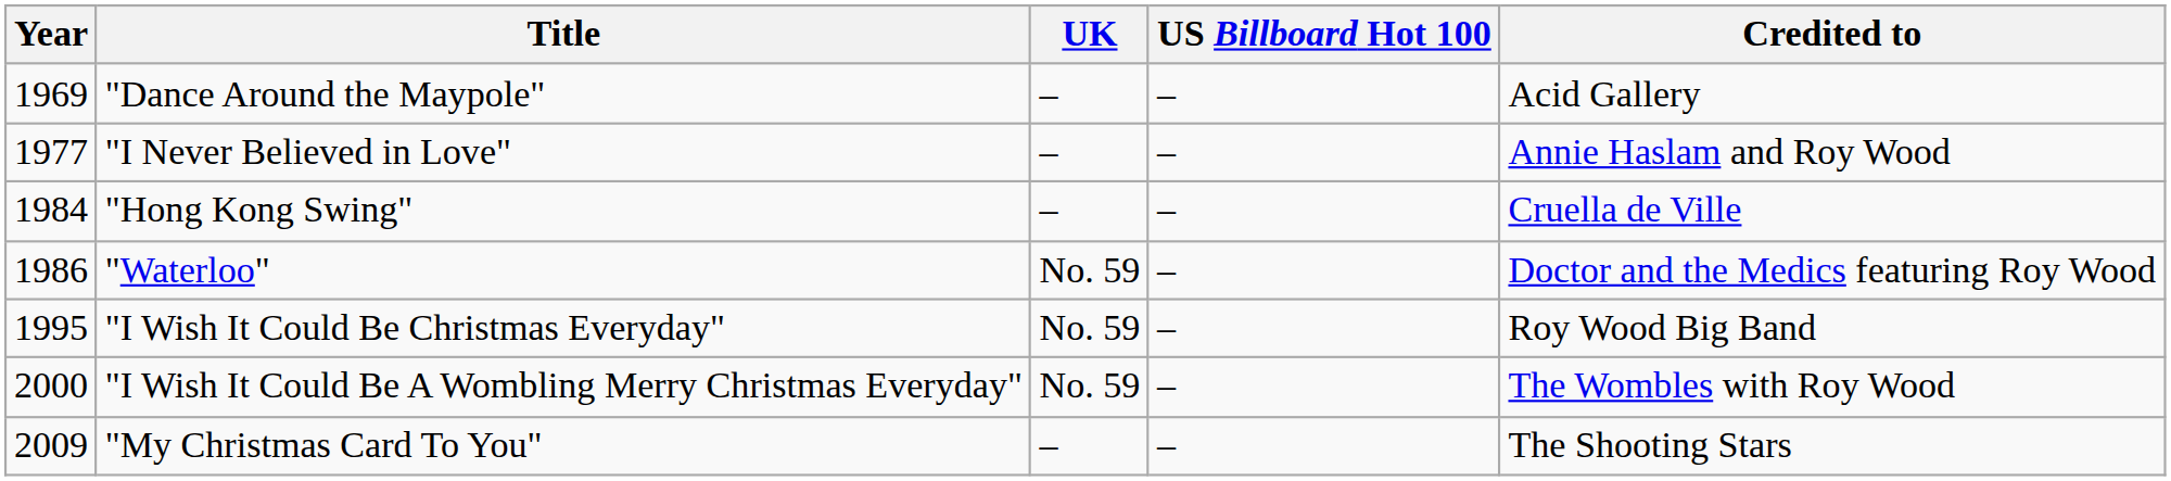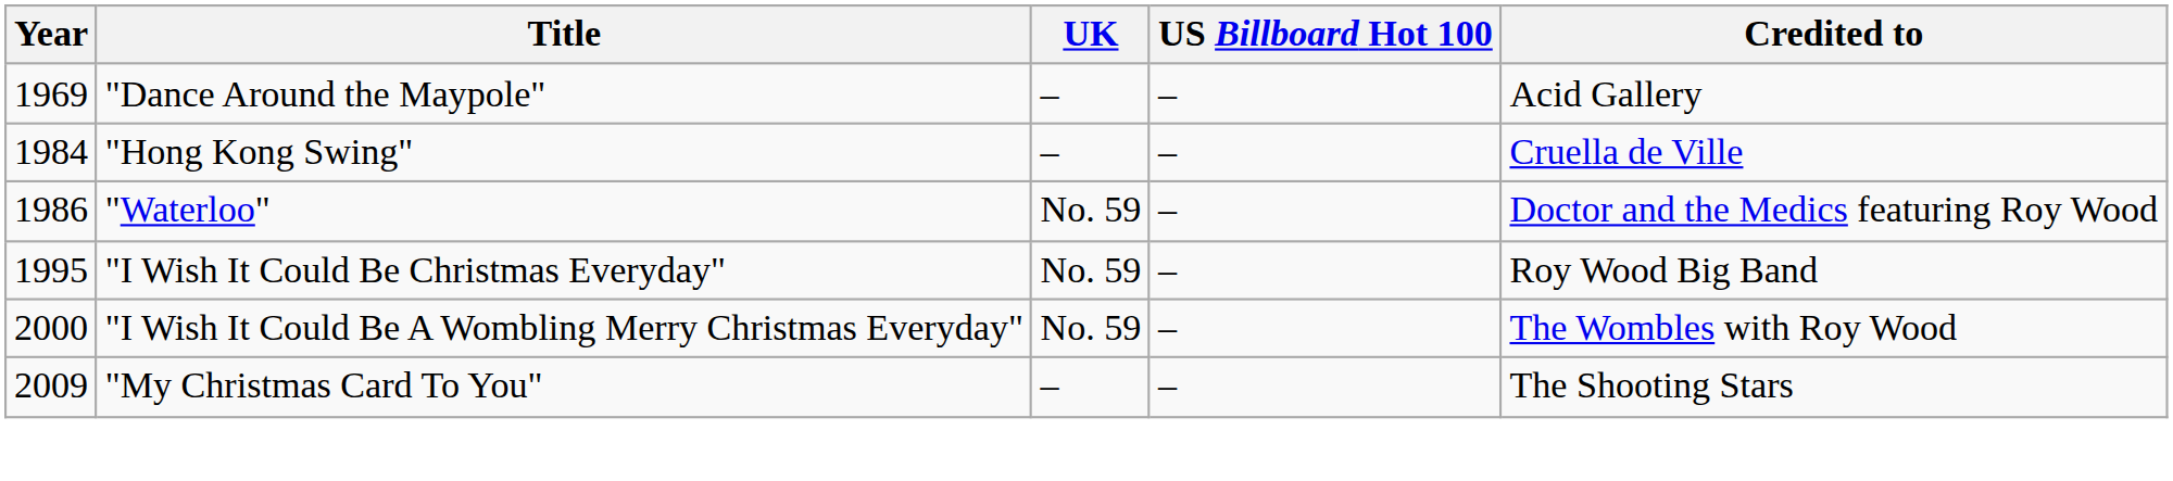 <table class="wikitable sortable">
 <tr>
 <th>Year</th>
 <th>Title</th>
 <th><a href='#'>UK</a></th>
 <th>US <a href='#'><em>Billboard</em> Hot 100</a></th>
 <th>Credited to</th>
 </tr>
 <tr>
 <td>1969</td>
 <td>"Dance Around the Maypole"</td>
 <td>–</td>
 <td>–</td>
 <td>Acid Gallery</td>
-</tr>
-<tr>
-<td>1977</td>
-<td>"I Never Believed in Love"</td>
-<td>–</td>
-<td>–</td>
-<td><a href='#'>Annie Haslam</a> and Roy Wood</td>
 </tr>
 <tr>
 <td>1984</td>
 <td>"Hong Kong Swing"</td>
 <td>–</td>
 <td>–</td>
 <td><a href='#'>Cruella de Ville</a></td>
 </tr>
 <tr>
 <td>1986</td>
 <td>"<a href='#'>Waterloo</a>"</td>
 <td>No. 59</td>
 <td>–</td>
 <td><a href='#'>Doctor and the Medics</a> featuring Roy Wood</td>
 </tr>
 <tr>
 <td>1995</td>
 <td>"I Wish It Could Be Christmas Everyday"</td>
 <td>No. 59</td>
 <td>–</td>
 <td>Roy Wood Big Band</td>
 </tr>
 <tr>
 <td>2000</td>
 <td>"I Wish It Could Be A Wombling Merry Christmas Everyday"</td>
 <td>No. 59</td>
 <td>–</td>
 <td><a href='#'>The Wombles</a> with Roy Wood</td>
 </tr>
 <tr>
 <td>2009</td>
 <td>"My Christmas Card To You"</td>
 <td>–</td>
 <td>–</td>
 <td>The Shooting Stars</td>
 </tr>
 </table>
